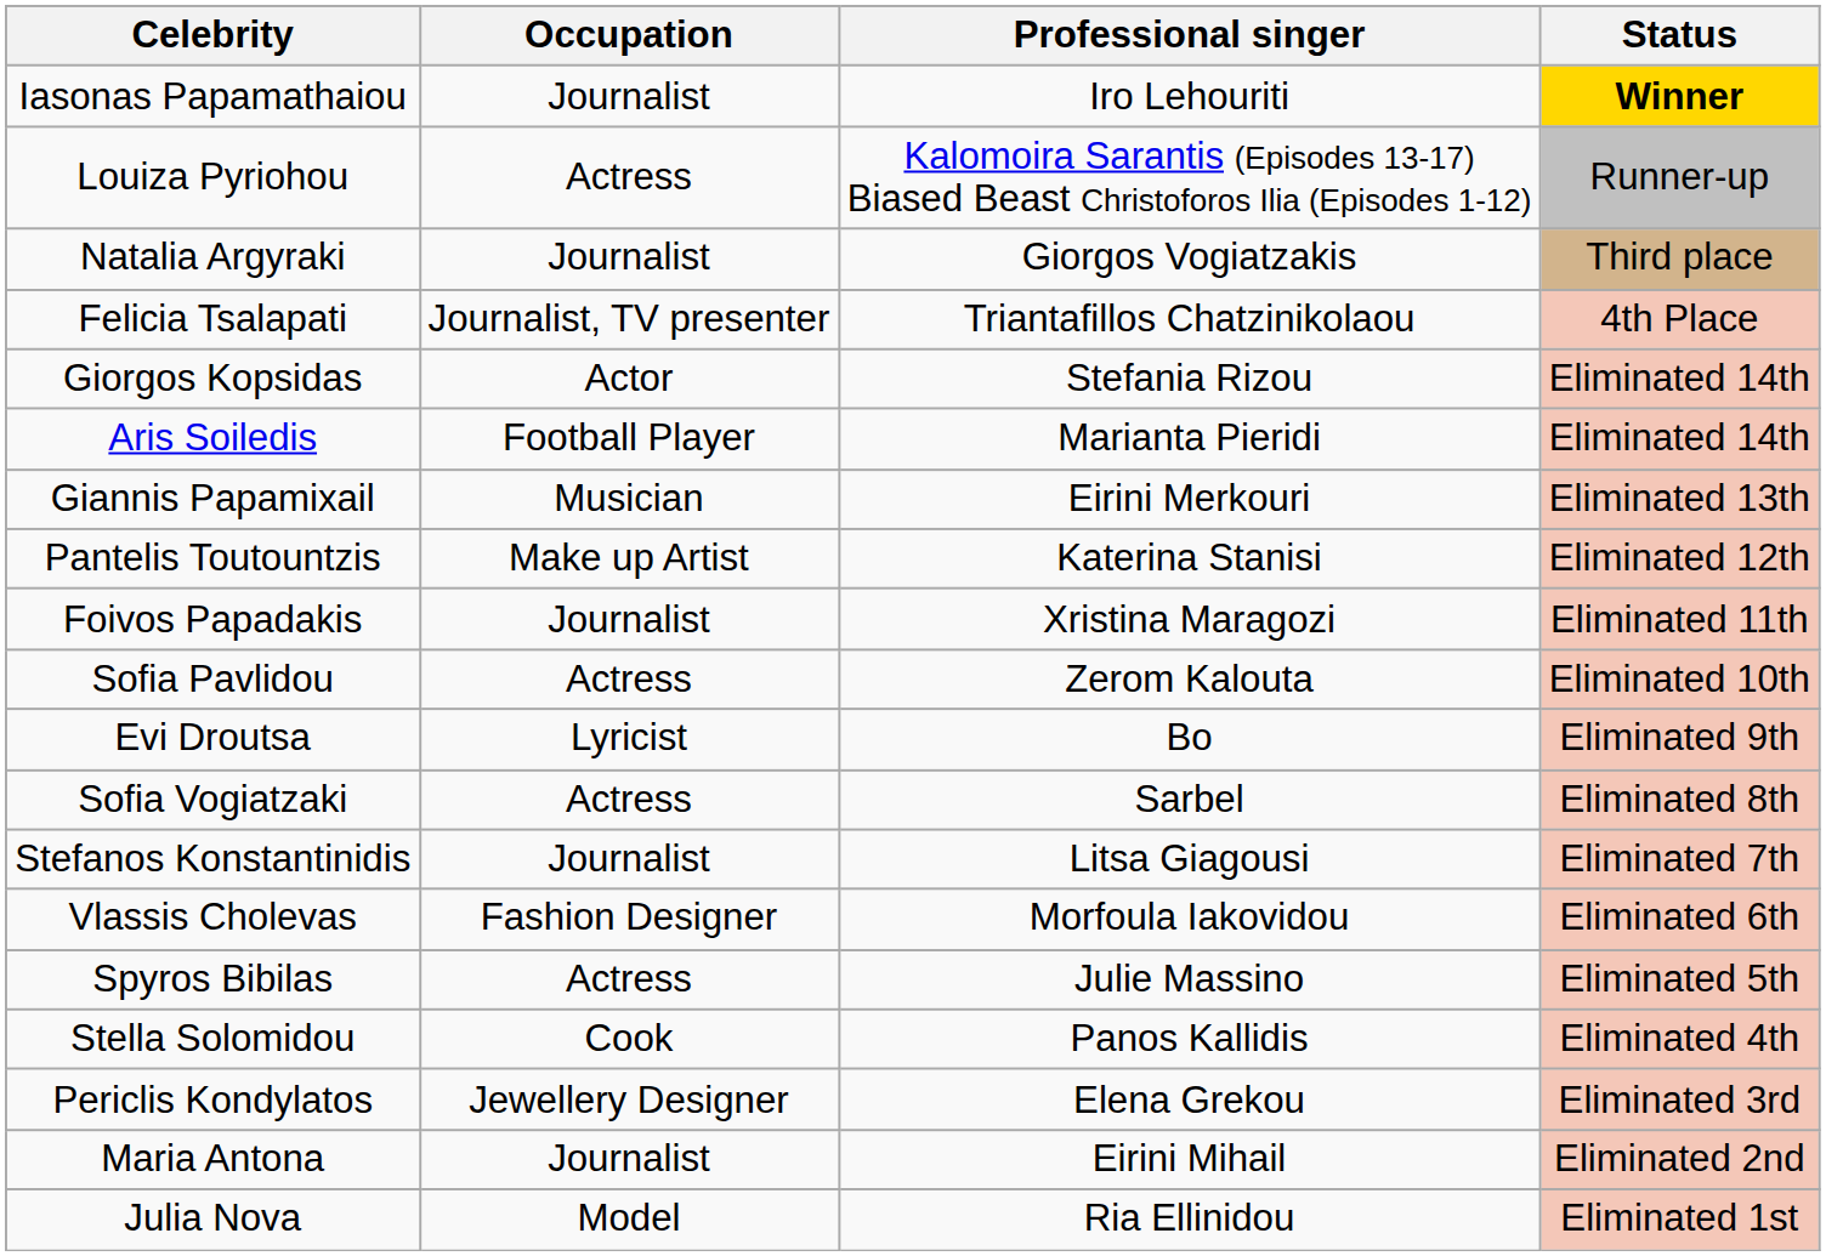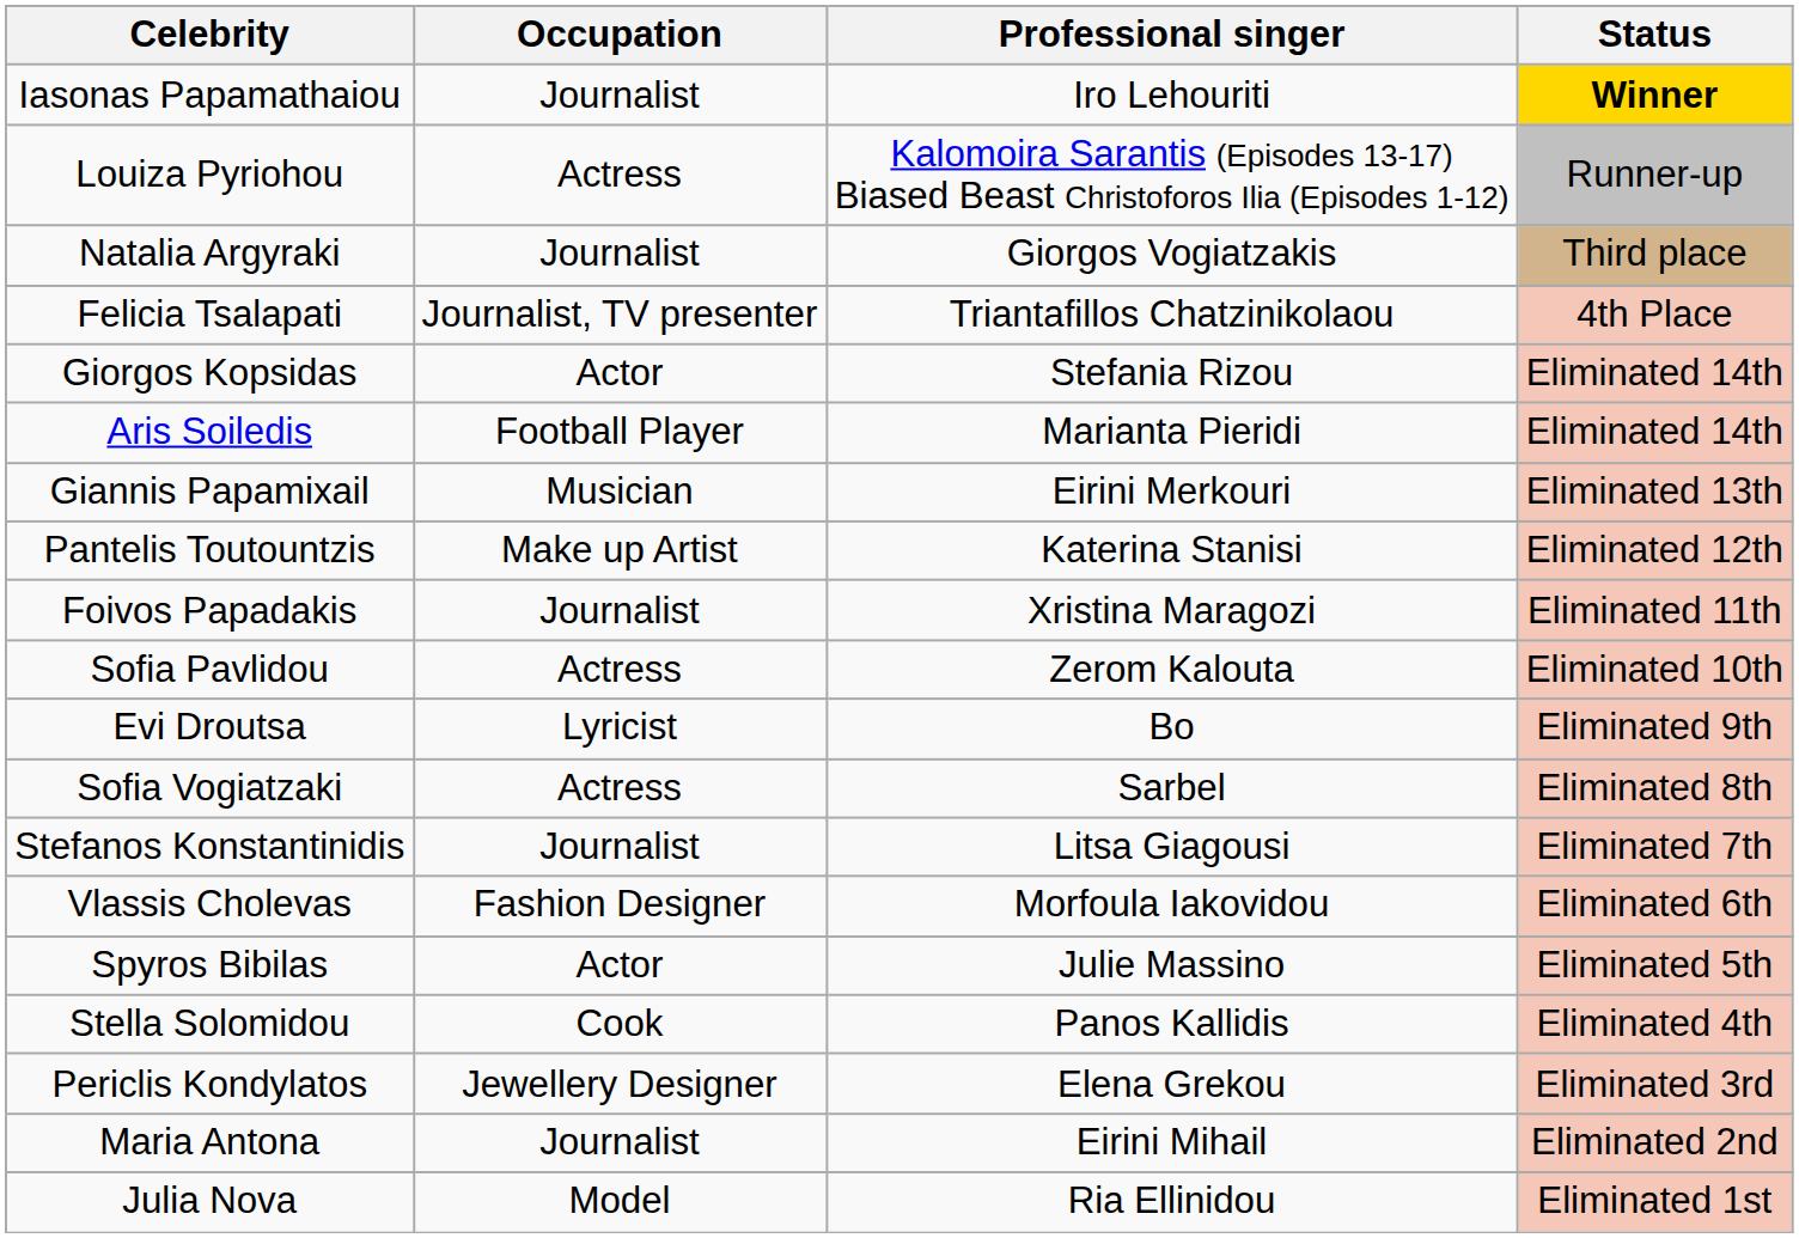 <table class="wikitable sortable" style="text-align:center;">
 <tr>
 <th>Celebrity</th>
 <th>Occupation</th>
 <th>Professional singer</th>
 <th>Status</th>
 </tr>
 <tr>
 <td>Iasonas Papamathaiou</td>
 <td>Journalist</td>
 <td>Iro Lehouriti</td>
 <td style="background:gold;"><strong>Winner</strong></td>
 </tr>
 <tr>
 <td>Louiza Pyriohou</td>
 <td>Actress</td>
 <td><a href='#'>Kalomoira Sarantis</a> <small>(Episodes 13-17)</small><br>Biased Beast <small>Christoforos Ilia (Episodes 1-12)</small></td>
 <td style="background:silver;">Runner-up</td>
 </tr>
 <tr>
 <td>Natalia Argyraki</td>
 <td>Journalist</td>
 <td>Giorgos Vogiatzakis</td>
 <td style="background:tan;">Third place</td>
 </tr>
 <tr>
 <td>Felicia Tsalapati</td>
 <td>Journalist, TV presenter</td>
 <td>Triantafillos Chatzinikolaou</td>
 <td style="background:#f4c7b8;">4th Place</td>
 </tr>
 <tr>
 <td>Giorgos Kopsidas</td>
 <td>Actor</td>
 <td>Stefania Rizou</td>
 <td style="background:#f4c7b8;">Eliminated 14th</td>
 </tr>
 <tr>
 <td><a href='#'>Aris Soiledis</a></td>
 <td>Football Player</td>
 <td>Marianta Pieridi</td>
 <td style="background:#f4c7b8;">Eliminated 14th</td>
 </tr>
 <tr>
 <td>Giannis Papamixail</td>
 <td>Musician</td>
 <td>Eirini Merkouri</td>
 <td style="background:#f4c7b8;">Eliminated 13th</td>
 </tr>
 <tr>
 <td>Pantelis Toutountzis</td>
 <td>Make up Artist</td>
 <td>Katerina Stanisi</td>
 <td style="background:#f4c7b8;">Eliminated 12th</td>
 </tr>
 <tr>
 <td>Foivos Papadakis</td>
 <td>Journalist</td>
 <td>Xristina Maragozi</td>
 <td style="background:#f4c7b8;">Eliminated 11th</td>
 </tr>
 <tr>
 <td>Sofia Pavlidou</td>
 <td>Actress</td>
 <td>Zerom Kalouta</td>
 <td style="background:#f4c7b8;">Eliminated 10th</td>
 </tr>
 <tr>
 <td>Evi Droutsa</td>
 <td>Lyricist</td>
 <td>Bo</td>
 <td style="background:#f4c7b8;">Eliminated 9th</td>
 </tr>
 <tr>
 <td>Sofia Vogiatzaki</td>
 <td>Actress</td>
 <td>Sarbel</td>
 <td style="background:#f4c7b8;">Eliminated 8th</td>
 </tr>
 <tr>
 <td>Stefanos Konstantinidis</td>
 <td>Journalist</td>
 <td>Litsa Giagousi</td>
 <td style="background:#f4c7b8;">Eliminated 7th</td>
 </tr>
 <tr>
 <td>Vlassis Cholevas</td>
 <td>Fashion Designer</td>
 <td>Morfoula Iakovidou</td>
 <td style="background:#f4c7b8;">Eliminated 6th</td>
 </tr>
 <tr>
 <td>Spyros Bibilas</td>
-<td>Actress</td>
+<td>Actor</td>
 <td>Julie Massino</td>
 <td style="background:#f4c7b8;">Eliminated 5th</td>
 </tr>
 <tr>
 <td>Stella Solomidou</td>
 <td>Cook</td>
 <td>Panos Kallidis</td>
 <td style="background:#f4c7b8;">Eliminated 4th</td>
 </tr>
 <tr>
 <td>Periclis Kondylatos</td>
 <td>Jewellery Designer</td>
 <td>Elena Grekou</td>
 <td style="background:#f4c7b8;">Eliminated 3rd</td>
 </tr>
 <tr>
 <td>Maria Antona</td>
 <td>Journalist</td>
 <td>Eirini Mihail</td>
 <td style="background:#f4c7b8;">Eliminated 2nd</td>
 </tr>
 <tr>
 <td>Julia Nova</td>
 <td>Model</td>
 <td>Ria Ellinidou</td>
 <td style="background:#f4c7b8;">Eliminated 1st</td>
 </tr>
 </table>
